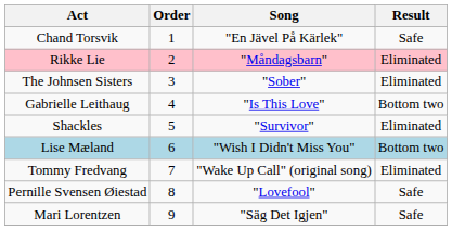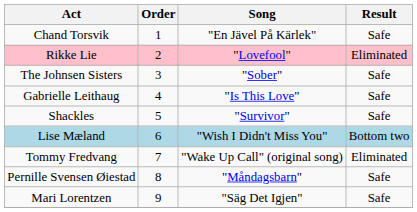 <table class="wikitable plainrowheaders" style="text-align:center;">
 <tr>
 <th scope="col">Act</th>
 <th scope="col">Order</th>
 <th scope="col">Song</th>
 <th scope="col">Result</th>
 </tr>
 <tr>
 <td>Chand Torsvik</td>
 <td>1</td>
 <td>"En Jävel På Kärlek"</td>
 <td>Safe</td>
 </tr>
 <tr style="background:pink;">
 <td>Rikke Lie</td>
 <td>2</td>
-<td>"<a href='#'>Måndagsbarn</a>"</td>
+<td>"<a href='#'>Lovefool</a>"</td>
 <td>Eliminated</td>
 </tr>
 <tr>
 <td>The Johnsen Sisters</td>
 <td>3</td>
 <td>"<a href='#'>Sober</a>"</td>
-<td>Eliminated</td>
+<td>Safe</td>
 </tr>
 <tr>
 <td>Gabrielle Leithaug</td>
 <td>4</td>
 <td>"<a href='#'>Is This Love</a>"</td>
-<td>Bottom two</td>
+<td>Safe</td>
 </tr>
 <tr>
 <td>Shackles</td>
 <td>5</td>
 <td>"<a href='#'>Survivor</a>"</td>
-<td>Eliminated</td>
+<td>Safe</td>
 </tr>
 <tr style="background:lightblue;">
 <td>Lise Mæland</td>
 <td>6</td>
 <td>"Wish I Didn't Miss You"</td>
 <td>Bottom two</td>
 </tr>
 <tr>
 <td>Tommy Fredvang</td>
 <td>7</td>
 <td>"Wake Up Call" (original song)</td>
 <td>Eliminated</td>
 </tr>
 <tr>
 <td>Pernille Svensen Øiestad</td>
 <td>8</td>
-<td>"<a href='#'>Lovefool</a>"</td>
+<td>"<a href='#'>Måndagsbarn</a>"</td>
 <td>Safe</td>
 </tr>
 <tr>
 <td>Mari Lorentzen</td>
 <td>9</td>
 <td>"Säg Det Igjen"</td>
 <td>Safe</td>
 </tr>
 <tr>
 </tr>
 </table>
